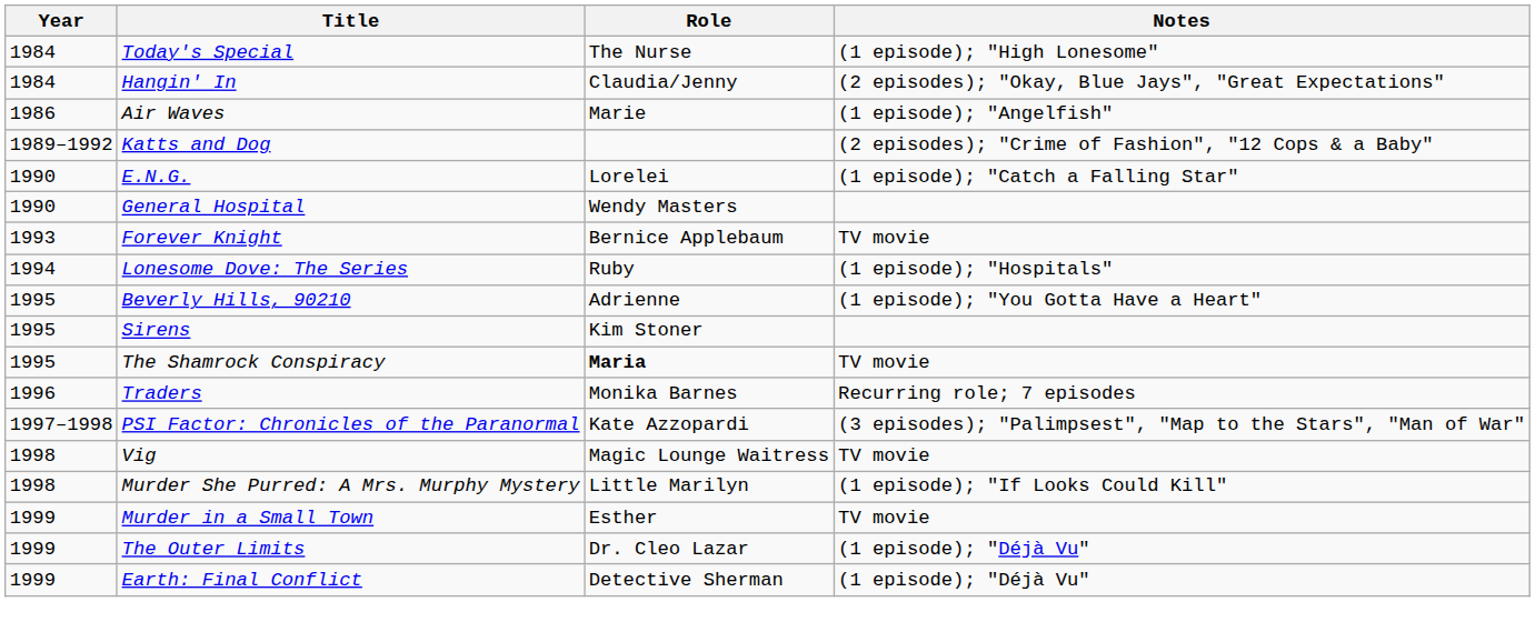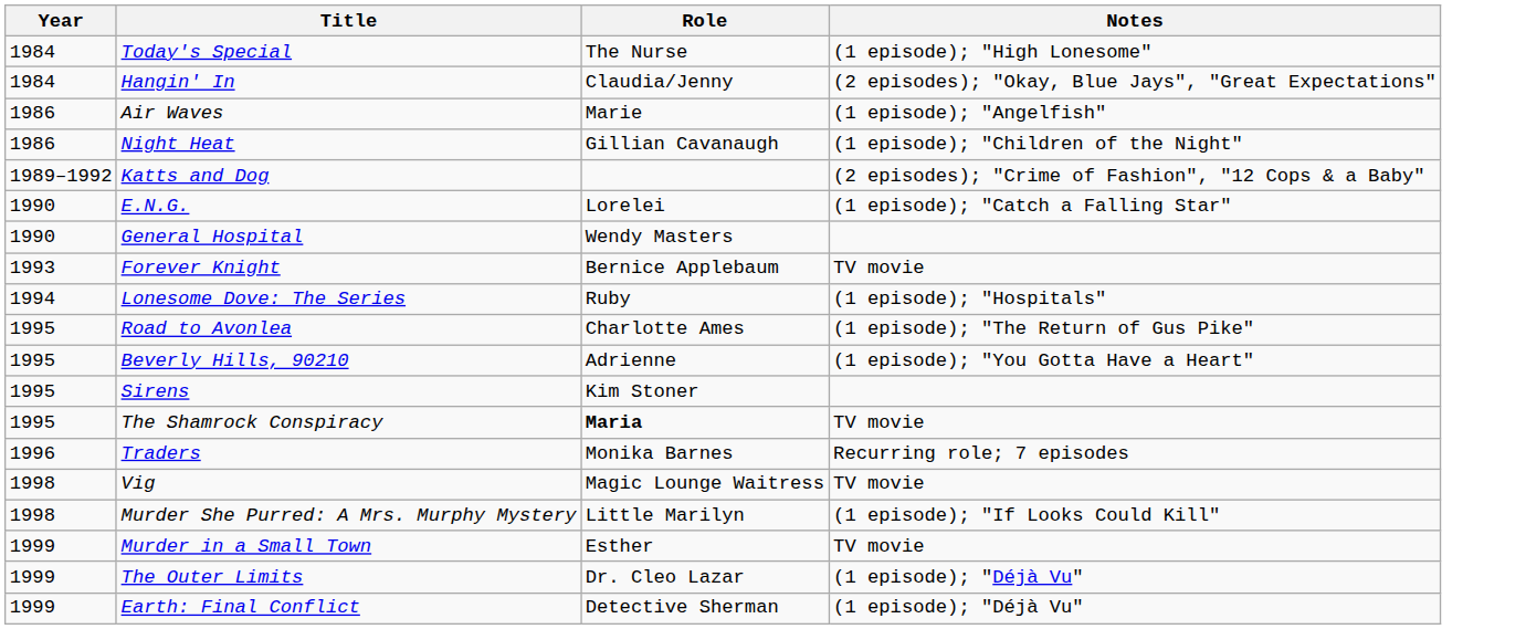 <table class="wikitable sortable">
 <tr>
 <th>Year</th>
 <th>Title</th>
 <th>Role</th>
 <th class="unsortable">Notes</th>
 </tr>
 <tr>
 <td>1984</td>
 <td><em><a href='#'>Today's Special</a></em></td>
 <td>The Nurse</td>
 <td>(1 episode); "High Lonesome"</td>
 </tr>
 <tr>
 <td>1984</td>
 <td><em><a href='#'>Hangin' In</a></em></td>
 <td>Claudia/Jenny</td>
 <td>(2 episodes); "Okay, Blue Jays", "Great Expectations"</td>
 </tr>
 <tr>
 <td>1986</td>
 <td><em>Air Waves</em></td>
 <td>Marie</td>
 <td>(1 episode); "Angelfish"</td>
+</tr>
+<tr>
+<td>1986</td>
+<td><em><a href='#'>Night Heat</a></em></td>
+<td>Gillian Cavanaugh</td>
+<td>(1 episode); "Children of the Night"</td>
 </tr>
 <tr>
 <td>1989–1992</td>
 <td><em><a href='#'>Katts and Dog</a></em></td>
 <td></td>
 <td>(2 episodes); "Crime of Fashion", "12 Cops & a Baby"</td>
 </tr>
 <tr>
 <td>1990</td>
 <td><em><a href='#'>E.N.G.</a></em></td>
 <td>Lorelei</td>
 <td>(1 episode); "Catch a Falling Star"</td>
 </tr>
 <tr>
 <td>1990</td>
 <td><em><a href='#'>General Hospital</a></em></td>
 <td>Wendy Masters</td>
 <td></td>
 </tr>
 <tr>
 <td>1993</td>
 <td><em><a href='#'>Forever Knight</a></em></td>
 <td>Bernice Applebaum</td>
 <td>TV movie</td>
 </tr>
 <tr>
 <td>1994</td>
 <td><em><a href='#'>Lonesome Dove: The Series</a></em></td>
 <td>Ruby</td>
 <td>(1 episode); "Hospitals"</td>
 </tr>
 <tr>
 <td>1995</td>
+<td><em><a href='#'>Road to Avonlea</a></em></td>
+<td>Charlotte Ames</td>
+<td>(1 episode); "The Return of Gus Pike"</td>
+</tr>
+<tr>
+<td>1995</td>
 <td><em><a href='#'>Beverly Hills, 90210</a></em></td>
 <td>Adrienne</td>
 <td>(1 episode); "You Gotta Have a Heart"</td>
 </tr>
 <tr>
 <td>1995</td>
 <td><em><a href='#'>Sirens</a></em></td>
 <td>Kim Stoner</td>
 <td></td>
 </tr>
 <tr>
 <td>1995</td>
 <td data-sort-value="Shamrock Conspiracy, The"><em>The Shamrock Conspiracy</em></td>
 <td><strong>Maria</strong></td>
 <td>TV movie</td>
 </tr>
 <tr>
 <td>1996</td>
 <td><em><a href='#'>Traders</a></em></td>
 <td>Monika Barnes</td>
 <td>Recurring role; 7 episodes</td>
-</tr>
-<tr>
-<td>1997–1998</td>
-<td><em><a href='#'>PSI Factor: Chronicles of the Paranormal</a></em></td>
-<td>Kate Azzopardi</td>
-<td>(3 episodes); "Palimpsest", "Map to the Stars", "Man of War"</td>
 </tr>
 <tr>
 <td>1998</td>
 <td><em>Vig</em></td>
 <td>Magic Lounge Waitress</td>
 <td>TV movie</td>
 </tr>
 <tr>
 <td>1998</td>
 <td><em>Murder She Purred: A Mrs. Murphy Mystery</em></td>
 <td>Little Marilyn</td>
 <td>(1 episode); "If Looks Could Kill"</td>
 </tr>
 <tr>
 <td>1999</td>
 <td><em><a href='#'>Murder in a Small Town</a></em></td>
 <td>Esther</td>
 <td>TV movie</td>
 </tr>
 <tr>
 <td>1999</td>
 <td data-sort-value="Outer Limits, The"><em><a href='#'>The Outer Limits</a></em></td>
 <td>Dr. Cleo Lazar</td>
 <td>(1 episode); "<a href='#'>Déjà Vu</a>"</td>
 </tr>
 <tr>
 <td>1999</td>
 <td><em><a href='#'>Earth: Final Conflict</a></em></td>
 <td>Detective Sherman</td>
 <td>(1 episode); "Déjà Vu"</td>
 </tr>
 </table>
